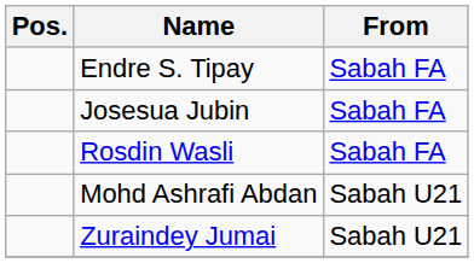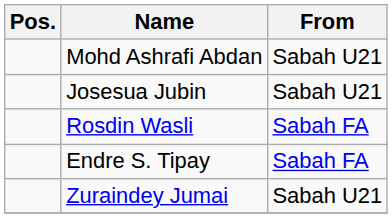 <table class="wikitable sortable">
 <tr>
 <th style="background:;">Pos.</th>
 <th style="background:;">Name</th>
 <th style="background:;">From</th>
 </tr>
 <tr>
 <td></td>
-<td> Endre S. Tipay</td>
-<td> <a href='#'>Sabah FA</a></td>
+<td> Mohd Ashrafi Abdan</td>
+<td> Sabah U21</td>
 </tr>
 <tr>
 <td></td>
 <td> Josesua Jubin</td>
-<td> <a href='#'>Sabah FA</a></td>
+<td> Sabah U21</td>
 </tr>
 <tr>
 <td></td>
 <td> <a href='#'>Rosdin Wasli</a></td>
 <td> <a href='#'>Sabah FA</a></td>
 </tr>
 <tr>
 <td></td>
-<td> Mohd Ashrafi Abdan</td>
-<td> Sabah U21</td>
+<td> Endre S. Tipay</td>
+<td> <a href='#'>Sabah FA</a></td>
 </tr>
 <tr>
 <td></td>
 <td> <a href='#'>Zuraindey Jumai</a></td>
 <td> Sabah U21</td>
 </tr>
 <tr>
 </tr>
 </table>
